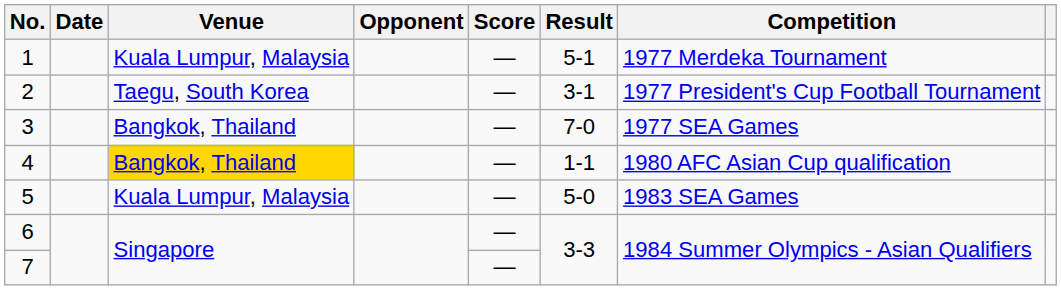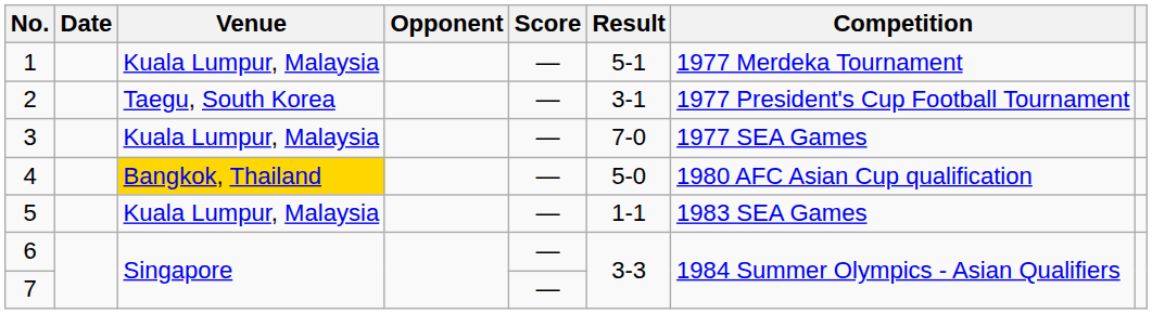 <table class="wikitable sortable">
 <tr>
 <th scope="col">No.</th>
 <th scope="col">Date</th>
 <th scope="col">Venue</th>
 <th scope="col">Opponent</th>
 <th scope="col">Score</th>
 <th scope="col">Result</th>
 <th scope="col">Competition</th>
 <th scope="col" class="unsortable"></th>
 </tr>
 <tr>
 <td style="text-align:center">1</td>
 <td></td>
 <td><a href='#'>Kuala Lumpur</a>, <a href='#'>Malaysia</a></td>
 <td></td>
 <td style="text-align:center">—</td>
 <td style="text-align:center">5-1</td>
 <td><a href='#'>1977 Merdeka Tournament</a></td>
 <td></td>
 </tr>
 <tr>
 <td style="text-align:center">2</td>
 <td></td>
 <td><a href='#'>Taegu</a>, <a href='#'>South Korea</a></td>
 <td></td>
 <td style="text-align:center">—</td>
 <td style="text-align:center">3-1</td>
 <td><a href='#'>1977 President's Cup Football Tournament</a></td>
 <td></td>
 </tr>
 <tr>
 <td style="text-align:center">3</td>
 <td></td>
-<td><a href='#'>Bangkok</a>, <a href='#'>Thailand</a></td>
+<td><a href='#'>Kuala Lumpur</a>, <a href='#'>Malaysia</a></td>
 <td></td>
 <td style="text-align:center">—</td>
 <td style="text-align:center">7-0</td>
 <td><a href='#'>1977 SEA Games</a></td>
 <td></td>
 </tr>
 <tr>
 <td style="text-align:center">4</td>
 <td></td>
 <td style="background: gold;"><a href='#'>Bangkok</a>, <a href='#'>Thailand</a></td>
 <td></td>
 <td style="text-align:center">—</td>
-<td style="text-align:center">1-1</td>
+<td style="text-align:center">5-0</td>
 <td><a href='#'>1980 AFC Asian Cup qualification</a></td>
 <td></td>
 </tr>
 <tr>
 <td style="text-align:center">5</td>
 <td></td>
 <td><a href='#'>Kuala Lumpur</a>, <a href='#'>Malaysia</a></td>
 <td></td>
 <td style="text-align:center">—</td>
-<td style="text-align:center">5-0</td>
+<td style="text-align:center">1-1</td>
 <td><a href='#'>1983 SEA Games</a></td>
 <td></td>
 </tr>
 <tr>
 <td style="text-align:center">6</td>
 <td rowspan="2"></td>
 <td rowspan="2"><a href='#'>Singapore</a></td>
 <td rowspan="2"></td>
 <td style="text-align:center">—</td>
 <td rowspan="2" style="text-align:center">3-3</td>
 <td rowspan="2"><a href='#'>1984 Summer Olympics - Asian Qualifiers</a></td>
 <td rowspan="2"></td>
 </tr>
 <tr>
 <td style="text-align:center">7</td>
 <td style="text-align:center">—</td>
 </tr>
 </table>
